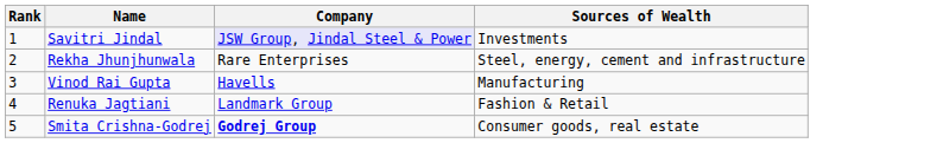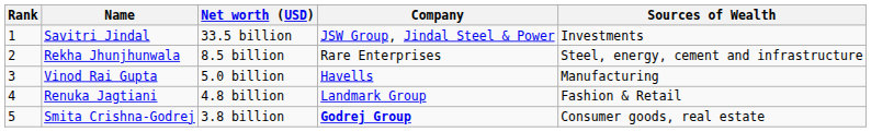 <table class="wikitable sortable">
 <tr>
 <th>Rank</th>
 <th>Name</th>
+<th><a href='#'>Net worth</a> (<a href='#'>USD</a>)</th>
 <th>Company</th>
 <th>Sources of Wealth</th>
 </tr>
 <tr>
 <td>1</td>
 <td><a href='#'>Savitri Jindal</a></td>
-<td style="background: lavender;"><a href='#'>JSW Group</a>, <a href='#'>Jindal Steel & Power</a></td>
+<td>33.5 billion</td>
+<td><a href='#'>JSW Group</a>, <a href='#'>Jindal Steel & Power</a></td>
 <td>Investments</td>
 </tr>
 <tr>
 <td>2</td>
 <td><a href='#'>Rekha Jhunjhunwala</a></td>
+<td>8.5 billion</td>
 <td>Rare Enterprises</td>
 <td>Steel, energy, cement and infrastructure</td>
 </tr>
 <tr>
 <td>3</td>
 <td><a href='#'>Vinod Rai Gupta</a></td>
+<td>5.0 billion</td>
 <td><a href='#'>Havells</a></td>
 <td>Manufacturing</td>
 </tr>
 <tr>
 <td>4</td>
 <td><a href='#'>Renuka Jagtiani</a></td>
+<td>4.8 billion</td>
 <td><a href='#'>Landmark Group</a></td>
 <td>Fashion & Retail</td>
 </tr>
 <tr>
 <td>5</td>
 <td><a href='#'>Smita Crishna-Godrej</a></td>
+<td>3.8 billion</td>
 <td><strong><a href='#'>Godrej Group</a></strong></td>
 <td>Consumer goods, real estate</td>
 </tr>
 </table>
